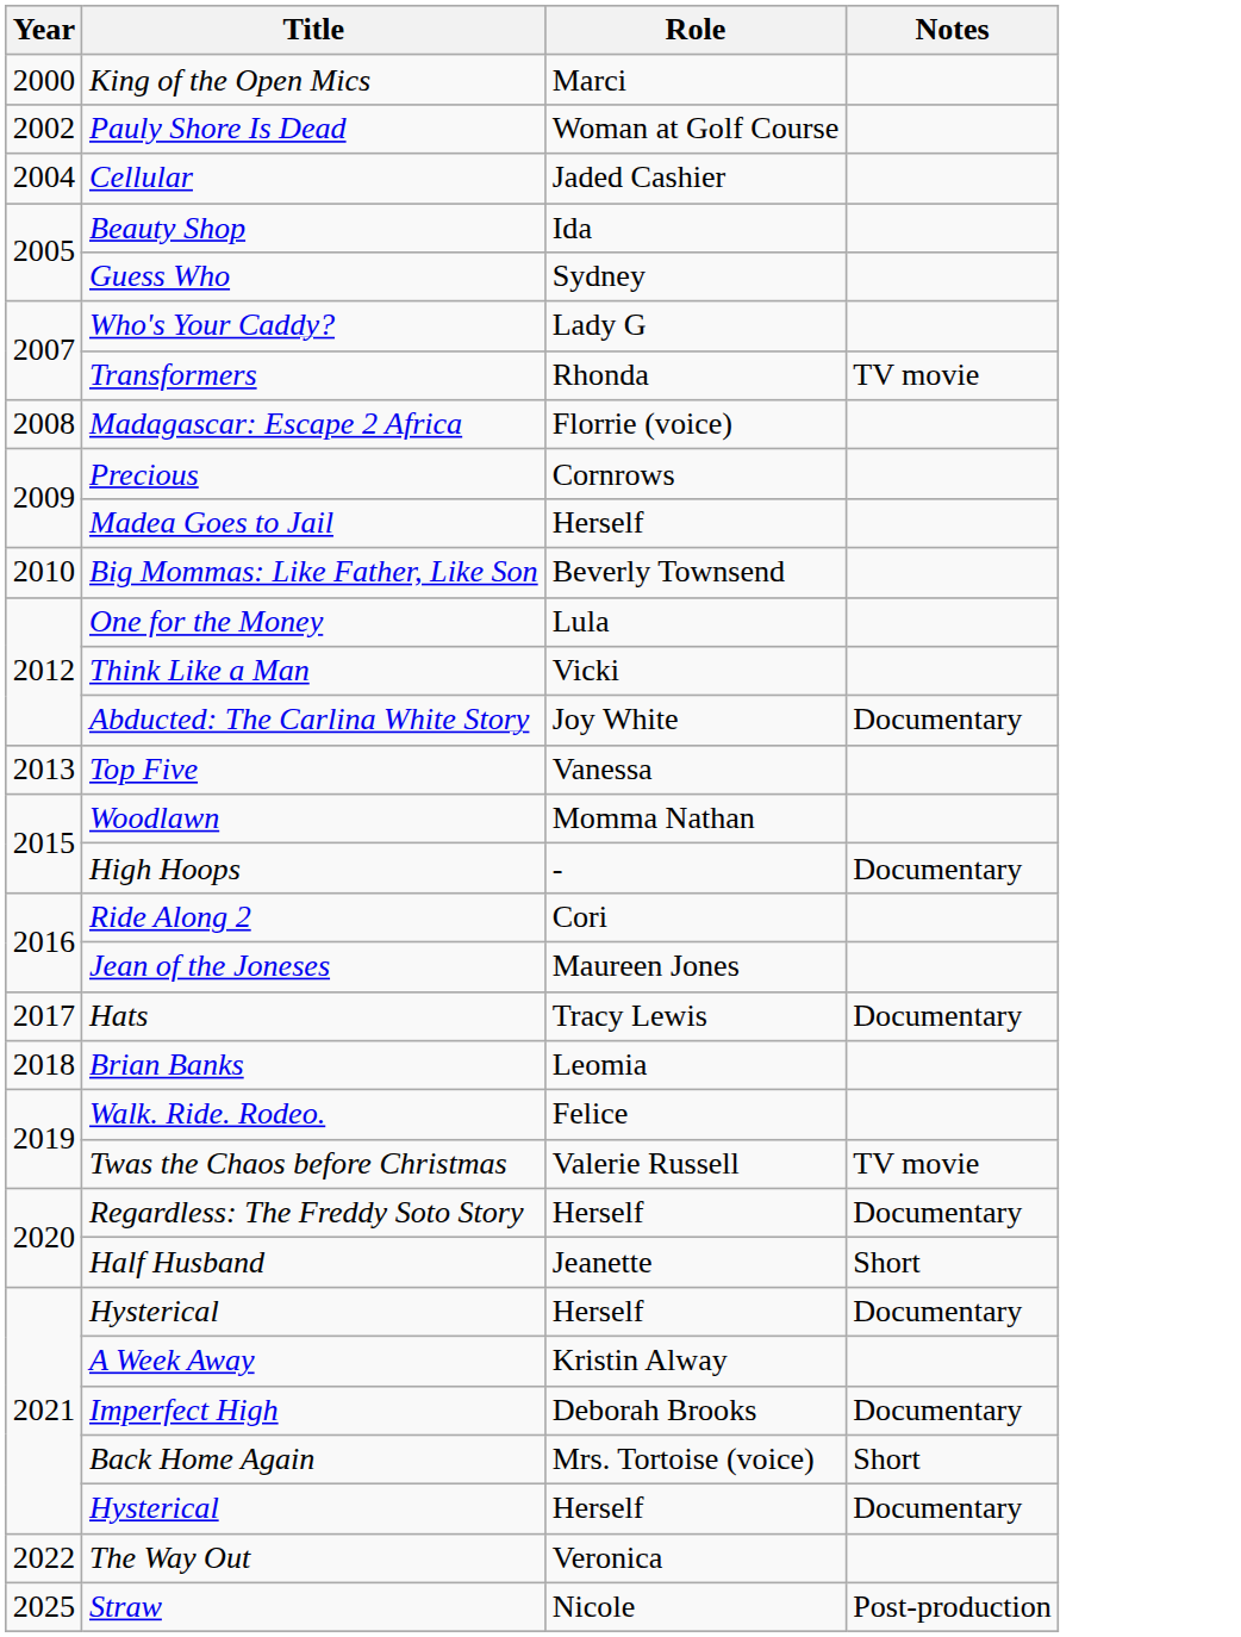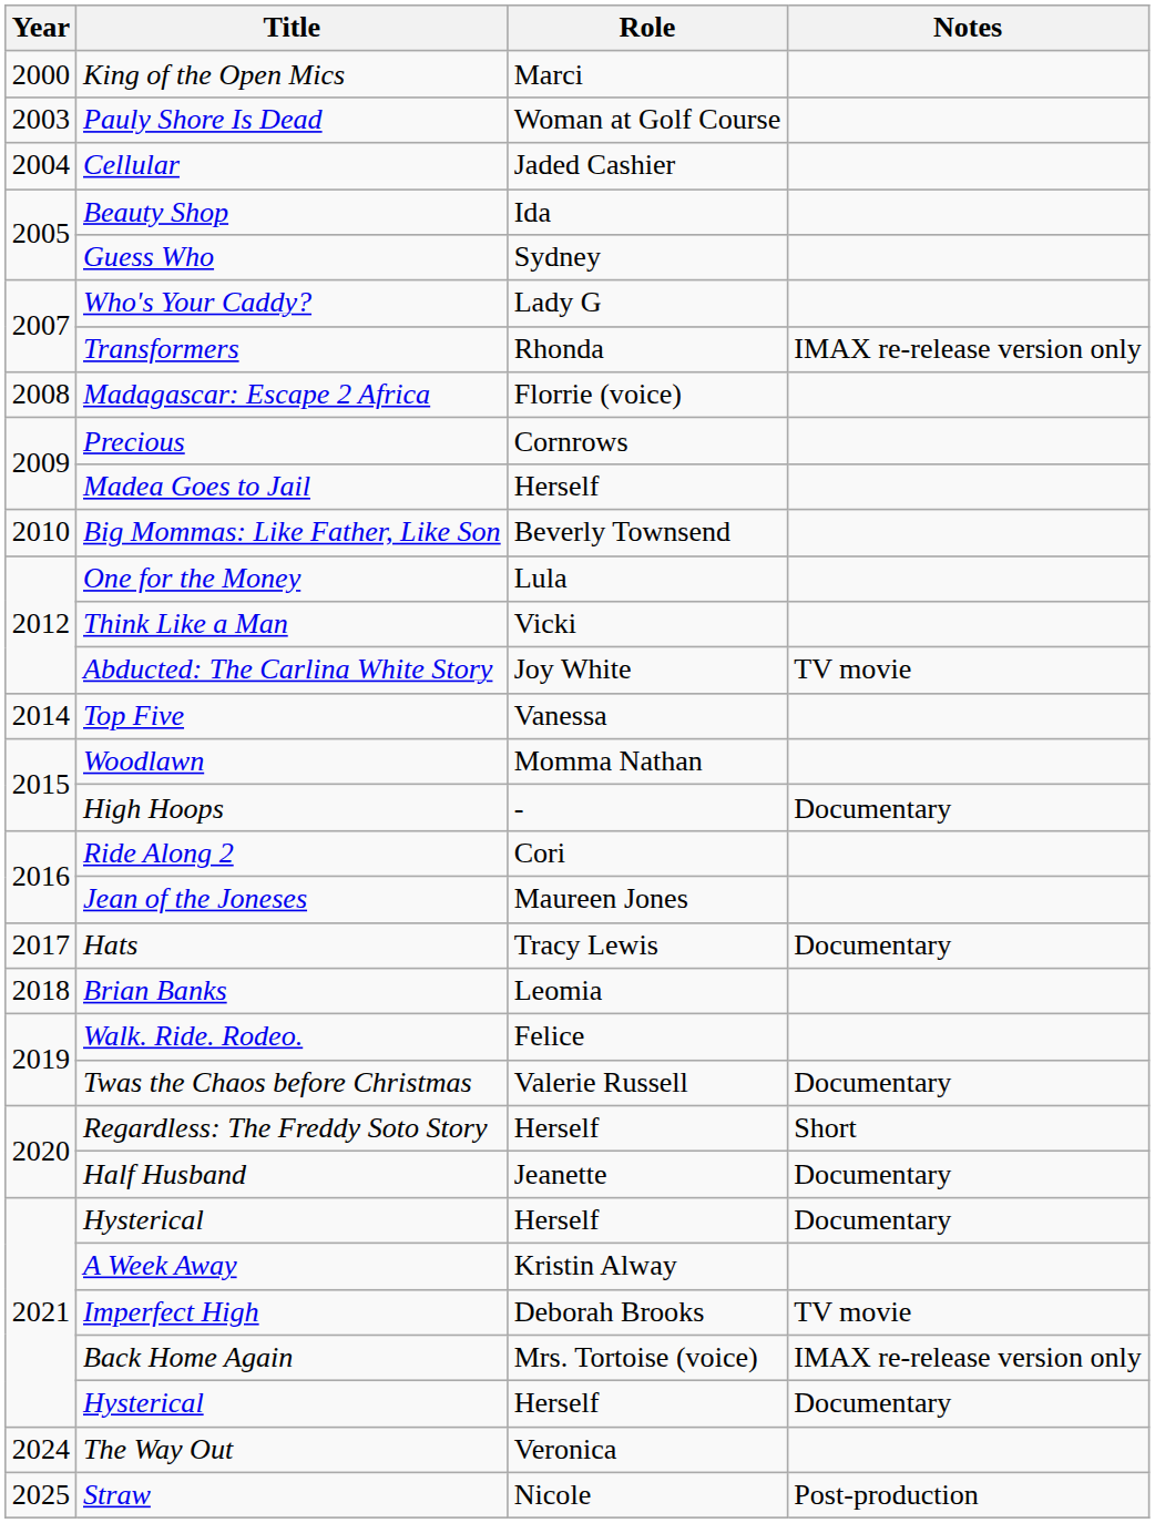 <table class="wikitable sortable">
 <tr>
 <th>Year</th>
 <th>Title</th>
 <th>Role</th>
 <th>Notes</th>
 </tr>
 <tr>
 <td>2000</td>
 <td><em>King of the Open Mics</em></td>
 <td>Marci</td>
 <td></td>
 </tr>
 <tr>
-<td>2002</td>
+<td>2003</td>
 <td><em><a href='#'>Pauly Shore Is Dead</a></em></td>
 <td>Woman at Golf Course</td>
 <td></td>
 </tr>
 <tr>
 <td>2004</td>
 <td><em><a href='#'>Cellular</a></em></td>
 <td>Jaded Cashier</td>
 <td></td>
 </tr>
 <tr>
 <td rowspan="2">2005</td>
 <td><em><a href='#'>Beauty Shop</a></em></td>
 <td>Ida</td>
 <td></td>
 </tr>
 <tr>
 <td><em><a href='#'>Guess Who</a></em></td>
 <td>Sydney</td>
 <td></td>
 </tr>
 <tr>
 <td rowspan="2">2007</td>
 <td><em><a href='#'>Who's Your Caddy?</a></em></td>
 <td>Lady G</td>
 <td></td>
 </tr>
 <tr>
 <td><em><a href='#'>Transformers</a></em></td>
 <td>Rhonda</td>
-<td>TV movie</td>
+<td>IMAX re-release version only</td>
 </tr>
 <tr>
 <td>2008</td>
 <td><em><a href='#'>Madagascar: Escape 2 Africa</a></em></td>
 <td>Florrie (voice)</td>
 <td></td>
 </tr>
 <tr>
 <td rowspan="2">2009</td>
 <td><em><a href='#'>Precious</a></em></td>
 <td>Cornrows</td>
 <td></td>
 </tr>
 <tr>
 <td><em><a href='#'>Madea Goes to Jail</a></em></td>
 <td>Herself</td>
 <td></td>
 </tr>
 <tr>
 <td>2010</td>
 <td><em><a href='#'>Big Mommas: Like Father, Like Son</a></em></td>
 <td>Beverly Townsend</td>
 <td></td>
 </tr>
 <tr>
 <td rowspan="3">2012</td>
 <td><em><a href='#'>One for the Money</a></em></td>
 <td>Lula</td>
 <td></td>
 </tr>
 <tr>
 <td><em><a href='#'>Think Like a Man</a></em></td>
 <td>Vicki</td>
 <td></td>
 </tr>
 <tr>
 <td><em><a href='#'>Abducted: The Carlina White Story</a></em></td>
 <td>Joy White</td>
-<td>Documentary</td>
+<td>TV movie</td>
 </tr>
 <tr>
-<td>2013</td>
+<td>2014</td>
 <td><em><a href='#'>Top Five</a></em></td>
 <td>Vanessa</td>
 <td></td>
 </tr>
 <tr>
 <td rowspan="2">2015</td>
 <td><em><a href='#'>Woodlawn</a></em></td>
 <td>Momma Nathan</td>
 <td></td>
 </tr>
 <tr>
 <td><em>High Hoops</em></td>
 <td>-</td>
 <td>Documentary</td>
 </tr>
 <tr>
 <td rowspan="2">2016</td>
 <td><em><a href='#'>Ride Along 2</a></em></td>
 <td>Cori</td>
 <td></td>
 </tr>
 <tr>
 <td><em><a href='#'>Jean of the Joneses</a></em></td>
 <td>Maureen Jones</td>
 <td></td>
 </tr>
 <tr>
 <td>2017</td>
 <td><em>Hats</em></td>
 <td>Tracy Lewis</td>
 <td>Documentary</td>
 </tr>
 <tr>
 <td>2018</td>
 <td><em><a href='#'>Brian Banks</a></em></td>
 <td>Leomia</td>
 <td></td>
 </tr>
 <tr>
 <td rowspan="2">2019</td>
 <td><em><a href='#'>Walk. Ride. Rodeo.</a></em></td>
 <td>Felice</td>
 <td></td>
 </tr>
 <tr>
 <td><em>Twas the Chaos before Christmas</em></td>
 <td>Valerie Russell</td>
-<td>TV movie</td>
+<td>Documentary</td>
 </tr>
 <tr>
 <td rowspan="2">2020</td>
 <td><em>Regardless: The Freddy Soto Story</em></td>
 <td>Herself</td>
-<td>Documentary</td>
+<td>Short</td>
 </tr>
 <tr>
 <td><em>Half Husband</em></td>
 <td>Jeanette</td>
-<td>Short</td>
+<td>Documentary</td>
 </tr>
 <tr>
 <td rowspan="5">2021</td>
 <td><em>Hysterical</em></td>
 <td>Herself</td>
 <td>Documentary</td>
 </tr>
 <tr>
 <td><em><a href='#'>A Week Away</a></em></td>
 <td>Kristin Alway</td>
 <td></td>
 </tr>
 <tr>
 <td><em><a href='#'>Imperfect High</a></em></td>
 <td>Deborah Brooks</td>
-<td>Documentary</td>
+<td>TV movie</td>
 </tr>
 <tr>
 <td><em>Back Home Again</em></td>
 <td>Mrs. Tortoise (voice)</td>
-<td>Short</td>
+<td>IMAX re-release version only</td>
 </tr>
 <tr>
 <td><em><a href='#'>Hysterical</a></em></td>
 <td>Herself</td>
 <td>Documentary</td>
 </tr>
 <tr>
-<td>2022</td>
+<td>2024</td>
 <td><em>The Way Out</em></td>
 <td>Veronica</td>
 <td></td>
 </tr>
 <tr>
 <td>2025</td>
 <td><em><a href='#'>Straw</a></em></td>
 <td>Nicole</td>
 <td>Post-production</td>
 </tr>
 </table>
